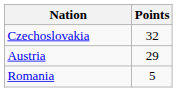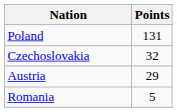 <table class="wikitable" style="text-align:center">
 <tr>
 <th width=150>Nation</th>
 <th width=30>Points</th>
+</tr>
+<tr>
+<td align=left> <a href='#'>Poland</a></td>
+<td>131</td>
 </tr>
 <tr>
 <td align=left> <a href='#'>Czechoslovakia</a></td>
 <td>32</td>
 </tr>
 <tr>
 <td align=left> <a href='#'>Austria</a></td>
 <td>29</td>
 </tr>
 <tr>
 <td align=left> <a href='#'>Romania</a></td>
 <td>5</td>
 </tr>
 </table>
